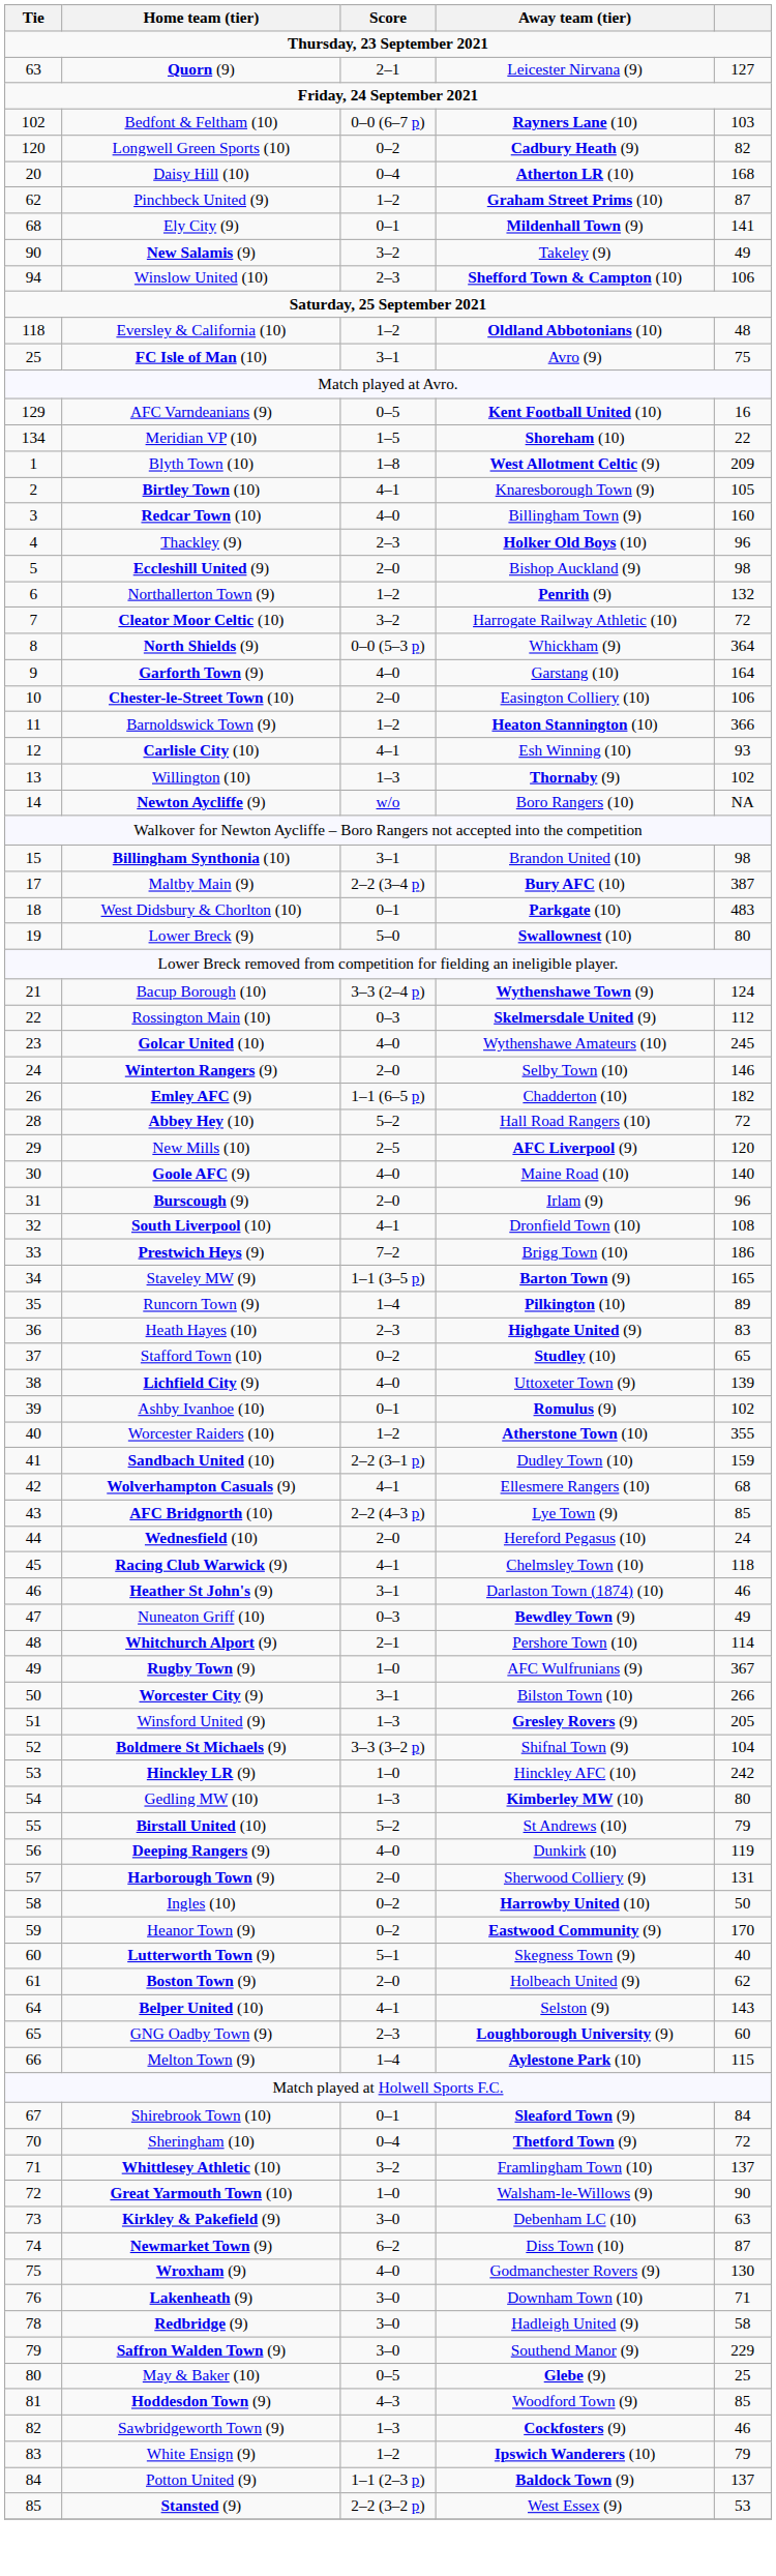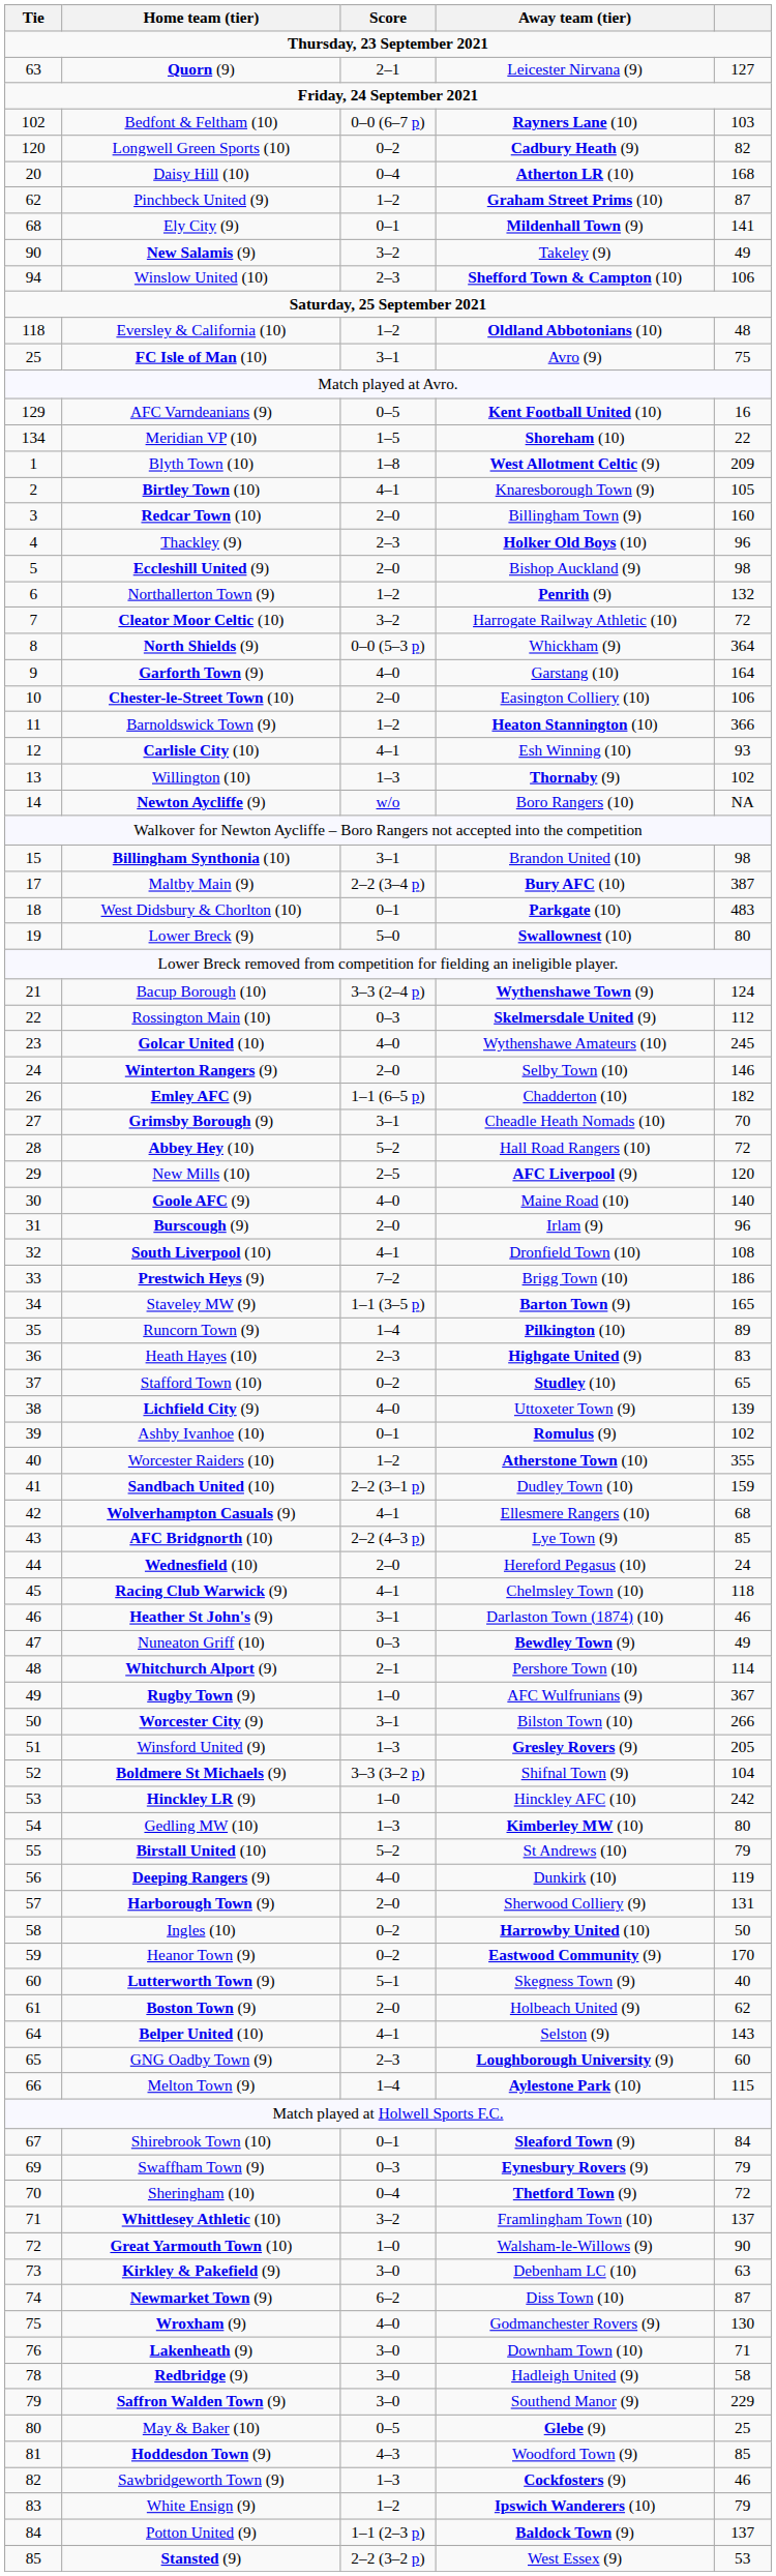 <table class="wikitable" style="width:700px;text-align:center;font-size:90%">
 <tr>
 <th scope="col" style="width: 7.50%">Tie</th>
 <th scope="col" style="width:36.25%">Home team (tier)</th>
 <th scope="col" style="width:12.50%">Score</th>
 <th scope="col" style="width:36.25%">Away team (tier)</th>
 <th scope="col" style="width: 7.50%"></th>
 </tr>
 <tr>
 <td colspan="5"><strong>Thursday, 23 September 2021</strong></td>
 </tr>
 <tr>
 <td>63</td>
 <td><strong><a href='#'>Quorn</a></strong> (9)</td>
 <td>2–1</td>
 <td><a href='#'>Leicester Nirvana</a> (9)</td>
 <td>127</td>
 </tr>
 <tr>
 <td colspan="5"><strong>Friday, 24 September 2021</strong></td>
 </tr>
 <tr>
 <td>102</td>
 <td><a href='#'>Bedfont & Feltham</a> (10)</td>
 <td>0–0 (6–7 <a href='#'>p</a>)</td>
 <td><strong><a href='#'>Rayners Lane</a></strong> (10)</td>
 <td>103</td>
 </tr>
 <tr>
 <td>120</td>
 <td><a href='#'>Longwell Green Sports</a> (10)</td>
 <td>0–2</td>
 <td><strong><a href='#'>Cadbury Heath</a></strong> (9)</td>
 <td>82</td>
 </tr>
 <tr>
 <td>20</td>
 <td><a href='#'>Daisy Hill</a> (10)</td>
 <td>0–4</td>
 <td><strong><a href='#'>Atherton LR</a></strong> (10)</td>
 <td>168</td>
 </tr>
 <tr>
 <td>62</td>
 <td><a href='#'>Pinchbeck United</a> (9)</td>
 <td>1–2</td>
 <td><strong><a href='#'>Graham Street Prims</a></strong> (10)</td>
 <td>87</td>
 </tr>
 <tr>
 <td>68</td>
 <td><a href='#'>Ely City</a> (9)</td>
 <td>0–1</td>
 <td><strong><a href='#'>Mildenhall Town</a></strong> (9)</td>
 <td>141</td>
 </tr>
 <tr>
 <td>90</td>
 <td><strong><a href='#'>New Salamis</a></strong> (9)</td>
 <td>3–2</td>
 <td><a href='#'>Takeley</a> (9)</td>
 <td>49</td>
 </tr>
 <tr>
 <td>94</td>
 <td><a href='#'>Winslow United</a> (10)</td>
 <td>2–3</td>
 <td><strong><a href='#'>Shefford Town & Campton</a></strong> (10)</td>
 <td>106</td>
 </tr>
 <tr>
 <td colspan="5"><strong>Saturday, 25 September 2021</strong></td>
 </tr>
 <tr>
 <td>118</td>
 <td><a href='#'>Eversley & California</a> (10)</td>
 <td>1–2</td>
 <td><strong><a href='#'>Oldland Abbotonians</a></strong> (10)</td>
 <td>48</td>
 </tr>
 <tr>
 <td>25</td>
 <td><strong><a href='#'>FC Isle of Man</a></strong> (10)</td>
 <td>3–1</td>
 <td><a href='#'>Avro</a> (9)</td>
 <td>75</td>
 </tr>
 <tr>
 <td colspan="5" style="background:GhostWhite; height:20px; text-align:center">Match played at Avro.</td>
 </tr>
 <tr>
 <td>129</td>
 <td><a href='#'>AFC Varndeanians</a> (9)</td>
 <td>0–5</td>
 <td><strong><a href='#'>Kent Football United</a></strong> (10)</td>
 <td>16</td>
 </tr>
 <tr>
 <td>134</td>
 <td><a href='#'>Meridian VP</a> (10)</td>
 <td>1–5</td>
 <td><strong><a href='#'>Shoreham</a></strong> (10)</td>
 <td>22</td>
 </tr>
 <tr>
 <td>1</td>
 <td><a href='#'>Blyth Town</a> (10)</td>
 <td>1–8</td>
 <td><strong><a href='#'>West Allotment Celtic</a></strong> (9)</td>
 <td>209</td>
 </tr>
 <tr>
 <td>2</td>
 <td><strong><a href='#'>Birtley Town</a></strong> (10)</td>
 <td>4–1</td>
 <td><a href='#'>Knaresborough Town</a> (9)</td>
 <td>105</td>
 </tr>
 <tr>
 <td>3</td>
 <td><strong><a href='#'>Redcar Town</a></strong> (10)</td>
-<td>4–0</td>
+<td>2–0</td>
 <td><a href='#'>Billingham Town</a> (9)</td>
 <td>160</td>
 </tr>
 <tr>
 <td>4</td>
 <td><a href='#'>Thackley</a> (9)</td>
 <td>2–3</td>
 <td><strong><a href='#'>Holker Old Boys</a></strong> (10)</td>
 <td>96</td>
 </tr>
 <tr>
 <td>5</td>
 <td><strong><a href='#'>Eccleshill United</a></strong> (9)</td>
 <td>2–0</td>
 <td><a href='#'>Bishop Auckland</a> (9)</td>
 <td>98</td>
 </tr>
 <tr>
 <td>6</td>
 <td><a href='#'>Northallerton Town</a> (9)</td>
 <td>1–2</td>
 <td><strong><a href='#'>Penrith</a></strong> (9)</td>
 <td>132</td>
 </tr>
 <tr>
 <td>7</td>
 <td><strong><a href='#'>Cleator Moor Celtic</a></strong> (10)</td>
 <td>3–2</td>
 <td><a href='#'>Harrogate Railway Athletic</a> (10)</td>
 <td>72</td>
 </tr>
 <tr>
 <td>8</td>
 <td><strong><a href='#'>North Shields</a></strong> (9)</td>
 <td>0–0 (5–3 <a href='#'>p</a>)</td>
 <td><a href='#'>Whickham</a> (9)</td>
 <td>364</td>
 </tr>
 <tr>
 <td>9</td>
 <td><strong><a href='#'>Garforth Town</a></strong> (9)</td>
 <td>4–0</td>
 <td><a href='#'>Garstang</a> (10)</td>
 <td>164</td>
 </tr>
 <tr>
 <td>10</td>
 <td><strong><a href='#'>Chester-le-Street Town</a></strong> (10)</td>
 <td>2–0</td>
 <td><a href='#'>Easington Colliery</a> (10)</td>
 <td>106</td>
 </tr>
 <tr>
 <td>11</td>
 <td><a href='#'>Barnoldswick Town</a> (9)</td>
 <td>1–2</td>
 <td><strong><a href='#'>Heaton Stannington</a></strong> (10)</td>
 <td>366</td>
 </tr>
 <tr>
 <td>12</td>
 <td><strong><a href='#'>Carlisle City</a></strong> (10)</td>
 <td>4–1</td>
 <td><a href='#'>Esh Winning</a> (10)</td>
 <td>93</td>
 </tr>
 <tr>
 <td>13</td>
 <td><a href='#'>Willington</a> (10)</td>
 <td>1–3</td>
 <td><strong><a href='#'>Thornaby</a></strong> (9)</td>
 <td>102</td>
 </tr>
 <tr>
 <td>14</td>
 <td><strong><a href='#'>Newton Aycliffe</a></strong> (9)</td>
 <td><a href='#'>w/o</a></td>
 <td><a href='#'>Boro Rangers</a> (10)</td>
 <td>NA</td>
 </tr>
 <tr>
 <td colspan="5" style="background:GhostWhite; height:20px; text-align:center">Walkover for Newton Aycliffe – Boro Rangers not accepted into the competition</td>
 </tr>
 <tr>
 <td>15</td>
 <td><strong><a href='#'>Billingham Synthonia</a></strong> (10)</td>
 <td>3–1</td>
 <td><a href='#'>Brandon United</a> (10)</td>
 <td>98</td>
 </tr>
 <tr>
 <td>17</td>
 <td><a href='#'>Maltby Main</a> (9)</td>
 <td>2–2 (3–4 <a href='#'>p</a>)</td>
 <td><strong><a href='#'>Bury AFC</a></strong> (10)</td>
 <td>387</td>
 </tr>
 <tr>
 <td>18</td>
 <td><a href='#'>West Didsbury & Chorlton</a> (10)</td>
 <td>0–1</td>
 <td><strong><a href='#'>Parkgate</a></strong> (10)</td>
 <td>483</td>
 </tr>
 <tr>
 <td>19</td>
 <td><a href='#'>Lower Breck</a> (9)</td>
 <td>5–0</td>
 <td><strong><a href='#'>Swallownest</a></strong> (10)</td>
 <td>80</td>
 </tr>
 <tr>
 <td colspan="5" style="background:GhostWhite; height:20px; text-align:center">Lower Breck removed from competition for fielding an ineligible player.</td>
 </tr>
 <tr>
 <td>21</td>
 <td><a href='#'>Bacup Borough</a> (10)</td>
 <td>3–3 (2–4 <a href='#'>p</a>)</td>
 <td><strong><a href='#'>Wythenshawe Town</a></strong> (9)</td>
 <td>124</td>
 </tr>
 <tr>
 <td>22</td>
 <td><a href='#'>Rossington Main</a> (10)</td>
 <td>0–3</td>
 <td><strong><a href='#'>Skelmersdale United</a></strong> (9)</td>
 <td>112</td>
 </tr>
 <tr>
 <td>23</td>
 <td><strong><a href='#'>Golcar United</a></strong> (10)</td>
 <td>4–0</td>
 <td><a href='#'>Wythenshawe Amateurs</a> (10)</td>
 <td>245</td>
 </tr>
 <tr>
 <td>24</td>
 <td><strong><a href='#'>Winterton Rangers</a></strong> (9)</td>
 <td>2–0</td>
 <td><a href='#'>Selby Town</a> (10)</td>
 <td>146</td>
 </tr>
 <tr>
 <td>26</td>
 <td><strong><a href='#'>Emley AFC</a></strong> (9)</td>
 <td>1–1 (6–5 <a href='#'>p</a>)</td>
 <td><a href='#'>Chadderton</a> (10)</td>
 <td>182</td>
+</tr>
+<tr>
+<td>27</td>
+<td><strong><a href='#'>Grimsby Borough</a></strong> (9)</td>
+<td>3–1</td>
+<td><a href='#'>Cheadle Heath Nomads</a> (10)</td>
+<td>70</td>
 </tr>
 <tr>
 <td>28</td>
 <td><strong><a href='#'>Abbey Hey</a></strong> (10)</td>
 <td>5–2</td>
 <td><a href='#'>Hall Road Rangers</a> (10)</td>
 <td>72</td>
 </tr>
 <tr>
 <td>29</td>
 <td><a href='#'>New Mills</a> (10)</td>
 <td>2–5</td>
 <td><strong><a href='#'>AFC Liverpool</a></strong> (9)</td>
 <td>120</td>
 </tr>
 <tr>
 <td>30</td>
 <td><strong><a href='#'>Goole AFC</a></strong> (9)</td>
 <td>4–0</td>
 <td><a href='#'>Maine Road</a> (10)</td>
 <td>140</td>
 </tr>
 <tr>
 <td>31</td>
 <td><strong><a href='#'>Burscough</a></strong> (9)</td>
 <td>2–0</td>
 <td><a href='#'>Irlam</a> (9)</td>
 <td>96</td>
 </tr>
 <tr>
 <td>32</td>
 <td><strong><a href='#'>South Liverpool</a></strong> (10)</td>
 <td>4–1</td>
 <td><a href='#'>Dronfield Town</a> (10)</td>
 <td>108</td>
 </tr>
 <tr>
 <td>33</td>
 <td><strong><a href='#'>Prestwich Heys</a></strong> (9)</td>
 <td>7–2</td>
 <td><a href='#'>Brigg Town</a> (10)</td>
 <td>186</td>
 </tr>
 <tr>
 <td>34</td>
 <td><a href='#'>Staveley MW</a> (9)</td>
 <td>1–1 (3–5 <a href='#'>p</a>)</td>
 <td><strong><a href='#'>Barton Town</a></strong> (9)</td>
 <td>165</td>
 </tr>
 <tr>
 <td>35</td>
 <td><a href='#'>Runcorn Town</a> (9)</td>
 <td>1–4</td>
 <td><strong><a href='#'>Pilkington</a></strong> (10)</td>
 <td>89</td>
 </tr>
 <tr>
 <td>36</td>
 <td><a href='#'>Heath Hayes</a> (10)</td>
 <td>2–3</td>
 <td><strong><a href='#'>Highgate United</a></strong> (9)</td>
 <td>83</td>
 </tr>
 <tr>
 <td>37</td>
 <td><a href='#'>Stafford Town</a> (10)</td>
 <td>0–2</td>
 <td><strong><a href='#'>Studley</a></strong> (10)</td>
 <td>65</td>
 </tr>
 <tr>
 <td>38</td>
 <td><strong><a href='#'>Lichfield City</a></strong> (9)</td>
 <td>4–0</td>
 <td><a href='#'>Uttoxeter Town</a> (9)</td>
 <td>139</td>
 </tr>
 <tr>
 <td>39</td>
 <td><a href='#'>Ashby Ivanhoe</a> (10)</td>
 <td>0–1</td>
 <td><strong><a href='#'>Romulus</a></strong> (9)</td>
 <td>102</td>
 </tr>
 <tr>
 <td>40</td>
 <td><a href='#'>Worcester Raiders</a> (10)</td>
 <td>1–2</td>
 <td><strong><a href='#'>Atherstone Town</a></strong> (10)</td>
 <td>355</td>
 </tr>
 <tr>
 <td>41</td>
 <td><strong><a href='#'>Sandbach United</a></strong> (10)</td>
 <td>2–2 (3–1 <a href='#'>p</a>)</td>
 <td><a href='#'>Dudley Town</a> (10)</td>
 <td>159</td>
 </tr>
 <tr>
 <td>42</td>
 <td><strong><a href='#'>Wolverhampton Casuals</a></strong> (9)</td>
 <td>4–1</td>
 <td><a href='#'>Ellesmere Rangers</a> (10)</td>
 <td>68</td>
 </tr>
 <tr>
 <td>43</td>
 <td><strong><a href='#'>AFC Bridgnorth</a></strong> (10)</td>
 <td>2–2 (4–3 <a href='#'>p</a>)</td>
 <td><a href='#'>Lye Town</a> (9)</td>
 <td>85</td>
 </tr>
 <tr>
 <td>44</td>
 <td><strong><a href='#'>Wednesfield</a></strong> (10)</td>
 <td>2–0</td>
 <td><a href='#'>Hereford Pegasus</a> (10)</td>
 <td>24</td>
 </tr>
 <tr>
 <td>45</td>
 <td><strong><a href='#'>Racing Club Warwick</a></strong> (9)</td>
 <td>4–1</td>
 <td><a href='#'>Chelmsley Town</a> (10)</td>
 <td>118</td>
 </tr>
 <tr>
 <td>46</td>
 <td><strong><a href='#'>Heather St John's</a></strong> (9)</td>
 <td>3–1</td>
 <td><a href='#'>Darlaston Town (1874)</a> (10)</td>
 <td>46</td>
 </tr>
 <tr>
 <td>47</td>
 <td><a href='#'>Nuneaton Griff</a> (10)</td>
 <td>0–3</td>
 <td><strong><a href='#'>Bewdley Town</a></strong> (9)</td>
 <td>49</td>
 </tr>
 <tr>
 <td>48</td>
 <td><strong><a href='#'>Whitchurch Alport</a></strong> (9)</td>
 <td>2–1</td>
 <td><a href='#'>Pershore Town</a> (10)</td>
 <td>114</td>
 </tr>
 <tr>
 <td>49</td>
 <td><strong><a href='#'>Rugby Town</a></strong> (9)</td>
 <td>1–0</td>
 <td><a href='#'>AFC Wulfrunians</a> (9)</td>
 <td>367</td>
 </tr>
 <tr>
 <td>50</td>
 <td><strong><a href='#'>Worcester City</a></strong> (9)</td>
 <td>3–1</td>
 <td><a href='#'>Bilston Town</a> (10)</td>
 <td>266</td>
 </tr>
 <tr>
 <td>51</td>
 <td><a href='#'>Winsford United</a> (9)</td>
 <td>1–3</td>
 <td><strong><a href='#'>Gresley Rovers</a></strong> (9)</td>
 <td>205</td>
 </tr>
 <tr>
 <td>52</td>
 <td><strong><a href='#'>Boldmere St Michaels</a></strong> (9)</td>
 <td>3–3 (3–2 <a href='#'>p</a>)</td>
 <td><a href='#'>Shifnal Town</a> (9)</td>
 <td>104</td>
 </tr>
 <tr>
 <td>53</td>
 <td><strong><a href='#'>Hinckley LR</a></strong> (9)</td>
 <td>1–0</td>
 <td><a href='#'>Hinckley AFC</a> (10)</td>
 <td>242</td>
 </tr>
 <tr>
 <td>54</td>
 <td><a href='#'>Gedling MW</a> (10)</td>
 <td>1–3</td>
 <td><strong><a href='#'>Kimberley MW</a></strong> (10)</td>
 <td>80</td>
 </tr>
 <tr>
 <td>55</td>
 <td><strong><a href='#'>Birstall United</a></strong> (10)</td>
 <td>5–2</td>
 <td><a href='#'>St Andrews</a> (10)</td>
 <td>79</td>
 </tr>
 <tr>
 <td>56</td>
 <td><strong><a href='#'>Deeping Rangers</a></strong> (9)</td>
 <td>4–0</td>
 <td><a href='#'>Dunkirk</a> (10)</td>
 <td>119</td>
 </tr>
 <tr>
 <td>57</td>
 <td><strong><a href='#'>Harborough Town</a></strong> (9)</td>
 <td>2–0</td>
 <td><a href='#'>Sherwood Colliery</a> (9)</td>
 <td>131</td>
 </tr>
 <tr>
 <td>58</td>
 <td><a href='#'>Ingles</a> (10)</td>
 <td>0–2</td>
 <td><strong><a href='#'>Harrowby United</a></strong> (10)</td>
 <td>50</td>
 </tr>
 <tr>
 <td>59</td>
 <td><a href='#'>Heanor Town</a> (9)</td>
 <td>0–2</td>
 <td><strong><a href='#'>Eastwood Community</a></strong> (9)</td>
 <td>170</td>
 </tr>
 <tr>
 <td>60</td>
 <td><strong><a href='#'>Lutterworth Town</a></strong> (9)</td>
 <td>5–1</td>
 <td><a href='#'>Skegness Town</a> (9)</td>
 <td>40</td>
 </tr>
 <tr>
 <td>61</td>
 <td><strong><a href='#'>Boston Town</a></strong> (9)</td>
 <td>2–0</td>
 <td><a href='#'>Holbeach United</a> (9)</td>
 <td>62</td>
 </tr>
 <tr>
 <td>64</td>
 <td><strong><a href='#'>Belper United</a></strong> (10)</td>
 <td>4–1</td>
 <td><a href='#'>Selston</a> (9)</td>
 <td>143</td>
 </tr>
 <tr>
 <td>65</td>
 <td><a href='#'>GNG Oadby Town</a> (9)</td>
 <td>2–3</td>
 <td><strong><a href='#'>Loughborough University</a></strong> (9)</td>
 <td>60</td>
 </tr>
 <tr>
 <td>66</td>
 <td><a href='#'>Melton Town</a> (9)</td>
 <td>1–4</td>
 <td><strong><a href='#'>Aylestone Park</a></strong> (10)</td>
 <td>115</td>
 </tr>
 <tr>
 <td colspan="5" style="background:GhostWhite; height:20px; text-align:center">Match played at <a href='#'>Holwell Sports F.C.</a></td>
 </tr>
 <tr>
 <td>67</td>
 <td><a href='#'>Shirebrook Town</a> (10)</td>
 <td>0–1</td>
 <td><strong><a href='#'>Sleaford Town</a></strong> (9)</td>
 <td>84</td>
 </tr>
 <tr>
+<td>69</td>
+<td><a href='#'>Swaffham Town</a> (9)</td>
+<td>0–3</td>
+<td><strong><a href='#'>Eynesbury Rovers</a></strong> (9)</td>
+<td>79</td>
+</tr>
+<tr>
 <td>70</td>
 <td><a href='#'>Sheringham</a> (10)</td>
 <td>0–4</td>
 <td><strong><a href='#'>Thetford Town</a></strong> (9)</td>
 <td>72</td>
 </tr>
 <tr>
 <td>71</td>
 <td><strong><a href='#'>Whittlesey Athletic</a></strong> (10)</td>
 <td>3–2</td>
 <td><a href='#'>Framlingham Town</a> (10)</td>
 <td>137</td>
 </tr>
 <tr>
 <td>72</td>
 <td><strong><a href='#'>Great Yarmouth Town</a></strong> (10)</td>
 <td>1–0</td>
 <td><a href='#'>Walsham-le-Willows</a> (9)</td>
 <td>90</td>
 </tr>
 <tr>
 <td>73</td>
 <td><strong><a href='#'>Kirkley & Pakefield</a></strong> (9)</td>
 <td>3–0</td>
 <td><a href='#'>Debenham LC</a> (10)</td>
 <td>63</td>
 </tr>
 <tr>
 <td>74</td>
 <td><strong><a href='#'>Newmarket Town</a></strong> (9)</td>
 <td>6–2</td>
 <td><a href='#'>Diss Town</a> (10)</td>
 <td>87</td>
 </tr>
 <tr>
 <td>75</td>
 <td><strong><a href='#'>Wroxham</a></strong> (9)</td>
 <td>4–0</td>
 <td><a href='#'>Godmanchester Rovers</a> (9)</td>
 <td>130</td>
 </tr>
 <tr>
 <td>76</td>
 <td><strong><a href='#'>Lakenheath</a></strong> (9)</td>
 <td>3–0</td>
 <td><a href='#'>Downham Town</a> (10)</td>
 <td>71</td>
 </tr>
 <tr>
 <td>78</td>
 <td><strong><a href='#'>Redbridge</a></strong> (9)</td>
 <td>3–0</td>
 <td><a href='#'>Hadleigh United</a> (9)</td>
 <td>58</td>
 </tr>
 <tr>
 <td>79</td>
 <td><strong><a href='#'>Saffron Walden Town</a></strong> (9)</td>
 <td>3–0</td>
 <td><a href='#'>Southend Manor</a> (9)</td>
 <td>229</td>
 </tr>
 <tr>
 <td>80</td>
 <td><a href='#'>May & Baker</a> (10)</td>
 <td>0–5</td>
 <td><strong><a href='#'>Glebe</a></strong> (9)</td>
 <td>25</td>
 </tr>
 <tr>
 <td>81</td>
 <td><strong><a href='#'>Hoddesdon Town</a></strong> (9)</td>
 <td>4–3</td>
 <td><a href='#'>Woodford Town</a> (9)</td>
 <td>85</td>
 </tr>
 <tr>
 <td>82</td>
 <td><a href='#'>Sawbridgeworth Town</a> (9)</td>
 <td>1–3</td>
 <td><strong><a href='#'>Cockfosters</a></strong> (9)</td>
 <td>46</td>
 </tr>
 <tr>
 <td>83</td>
 <td><a href='#'>White Ensign</a> (9)</td>
 <td>1–2</td>
 <td><strong><a href='#'>Ipswich Wanderers</a></strong> (10)</td>
 <td>79</td>
 </tr>
 <tr>
 <td>84</td>
 <td><a href='#'>Potton United</a> (9)</td>
 <td>1–1 (2–3 <a href='#'>p</a>)</td>
 <td><strong><a href='#'>Baldock Town</a></strong> (9)</td>
 <td>137</td>
 </tr>
 <tr>
 <td>85</td>
 <td><strong><a href='#'>Stansted</a></strong> (9)</td>
 <td>2–2 (3–2 <a href='#'>p</a>)</td>
 <td><a href='#'>West Essex</a> (9)</td>
 <td>53</td>
 </tr>
 <tr>
 </tr>
 </table>
